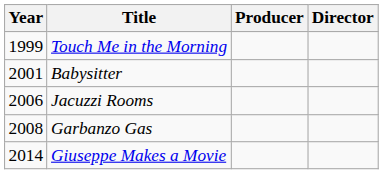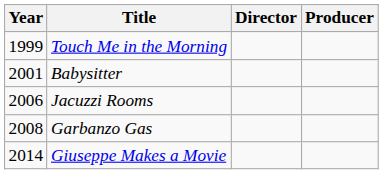 <table class="wikitable">
 <tr>
 <th>Year</th>
 <th>Title</th>
+<th>Director</th>
 <th>Producer</th>
-<th>Director</th>
 </tr>
 <tr>
 <td>1999</td>
 <td><em><a href='#'>Touch Me in the Morning</a></em></td>
 <td></td>
 <td></td>
 </tr>
 <tr>
 <td>2001</td>
 <td><em>Babysitter</em></td>
 <td></td>
 <td></td>
 </tr>
 <tr>
 <td>2006</td>
 <td><em>Jacuzzi Rooms</em></td>
 <td></td>
 <td></td>
 </tr>
 <tr>
 <td>2008</td>
 <td><em>Garbanzo Gas</em></td>
 <td></td>
 <td></td>
 </tr>
 <tr>
 <td>2014</td>
 <td><em><a href='#'>Giuseppe Makes a Movie</a></em></td>
 <td></td>
 <td></td>
 </tr>
 </table>
